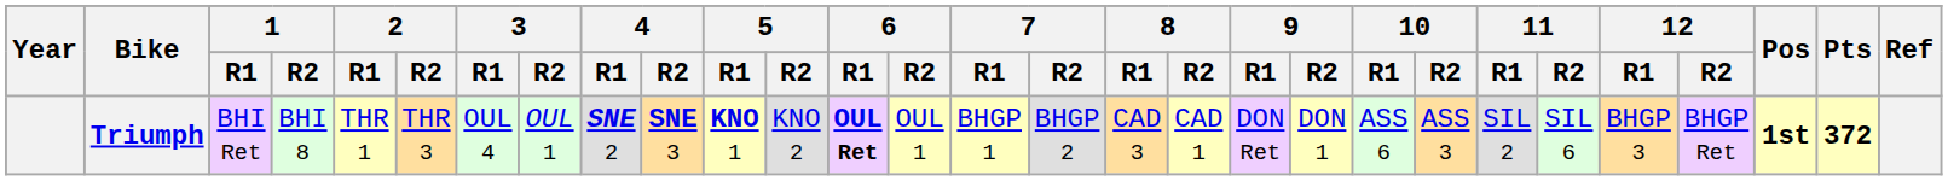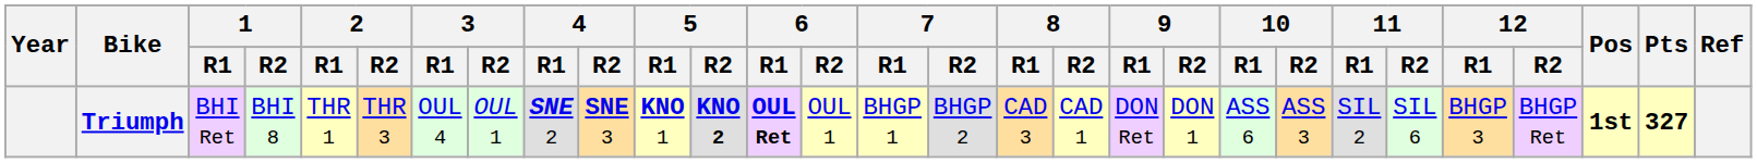 <table class="wikitable" style="text-align:center; font-size:90%">
 <tr>
 <th valign="middle" rowspan=2>Year</th>
 <th valign="middle" rowspan=2>Bike</th>
 <th colspan=2>1</th>
 <th colspan=2>2</th>
 <th colspan=2>3</th>
 <th colspan=2>4</th>
 <th colspan=2>5</th>
 <th colspan=2>6</th>
 <th colspan=2>7</th>
 <th colspan=2>8</th>
 <th colspan=2>9</th>
 <th colspan=2>10</th>
 <th colspan=2>11</th>
 <th colspan=2>12</th>
 <th rowspan=2>Pos</th>
 <th rowspan=2>Pts</th>
 <th rowspan=2>Ref</th>
 </tr>
 <tr>
 <th>R1</th>
 <th>R2</th>
 <th>R1</th>
 <th>R2</th>
 <th>R1</th>
 <th>R2</th>
 <th>R1</th>
 <th>R2</th>
 <th>R1</th>
 <th>R2</th>
 <th>R1</th>
 <th>R2</th>
 <th>R1</th>
 <th>R2</th>
 <th>R1</th>
 <th>R2</th>
 <th>R1</th>
 <th>R2</th>
 <th>R1</th>
 <th>R2</th>
 <th>R1</th>
 <th>R2</th>
 <th>R1</th>
 <th>R2</th>
 </tr>
 <tr>
 <th></th>
 <th><a href='#'>Triumph</a></th>
 <td style="background:#EFCFFF;"><a href='#'>BHI</a><br><small>Ret</small></td>
 <td style="background:#DFFFDF;"><a href='#'>BHI</a><br><small>8</small></td>
 <td style="background:#FFFFBF;"><a href='#'>THR</a><br><small>1</small></td>
 <td style="background:#FFDF9F;"><a href='#'>THR</a><br><small>3</small></td>
 <td style="background:#DFFFDF;"><a href='#'>OUL</a><br><small>4</small></td>
 <td style="background:#DFFFDF;"><em><a href='#'>OUL</a></em><br><small>1</small></td>
 <td style="background:#DFDFDF;"><strong><em><a href='#'>SNE</a></em></strong><br><small>2</small></td>
 <td style="background:#FFDF9F;"><strong><a href='#'>SNE</a></strong><br><small>3</small></td>
 <td style="background:#FFFFBF;"><strong><a href='#'>KNO</a></strong><br><small>1</small></td>
-<td style="background:#DFDFDF;"><a href='#'>KNO</a><br><small>2</small></td>
+<td style="background:#DFDFDF;"><strong><a href='#'>KNO</a><br><small>2</small></strong></td>
 <td style="background:#EFCFFF;"><strong><a href='#'>OUL</a><br><small>Ret</small></strong></td>
 <td style="background:#FFFFBF;"><a href='#'>OUL</a><br><small>1</small></td>
 <td style="background:#FFFFBF;"><a href='#'>BHGP</a><br><small>1</small></td>
 <td style="background:#DFDFDF;"><a href='#'>BHGP</a><br><small>2</small></td>
 <td style="background:#FFDF9F;"><a href='#'>CAD</a><br><small>3</small></td>
 <td style="background:#FFFFBF;"><a href='#'>CAD</a><br><small>1</small></td>
 <td style="background:#EFCFFF;"><a href='#'>DON</a><br><small>Ret</small></td>
 <td style="background:#FFFFBF;"><a href='#'>DON</a><br><small>1</small></td>
 <td style="background:#DFFFDF;"><a href='#'>ASS</a><br><small>6</small></td>
 <td style="background:#FFDF9F;"><a href='#'>ASS</a><br><small>3</small></td>
 <td style="background:#DFDFDF;"><a href='#'>SIL</a><br><small>2</small></td>
 <td style="background:#DFFFDF;"><a href='#'>SIL</a><br><small>6</small></td>
 <td style="background:#FFDF9F;"><a href='#'>BHGP</a><br><small>3</small></td>
 <td style="background:#EFCFFF;"><a href='#'>BHGP</a><br><small>Ret</small></td>
 <td style="background:#FFFFBF;"><strong>1st</strong></td>
-<td style="background:#FFFFBF;"><strong>372</strong></td>
+<td style="background:#FFFFBF;"><strong>327</strong></td>
 <th></th>
 </tr>
 </table>
